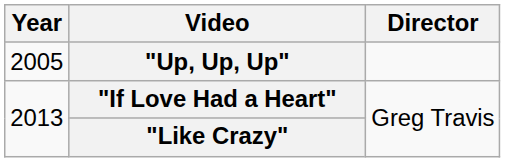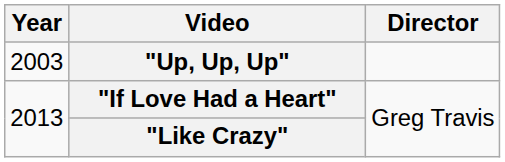 <table class="wikitable plainrowheaders">
 <tr>
 <th>Year</th>
 <th style="width:12em;">Video</th>
 <th>Director</th>
 </tr>
 <tr>
-<td>2005</td>
+<td>2003</td>
 <th scope="row">"Up, Up, Up"</th>
 <td></td>
 </tr>
 <tr>
 <td rowspan="2">2013</td>
 <th scope="row">"If Love Had a Heart"</th>
 <td rowspan="2">Greg Travis</td>
 </tr>
 <tr>
 <th scope="row">"Like Crazy"</th>
 </tr>
 </table>
